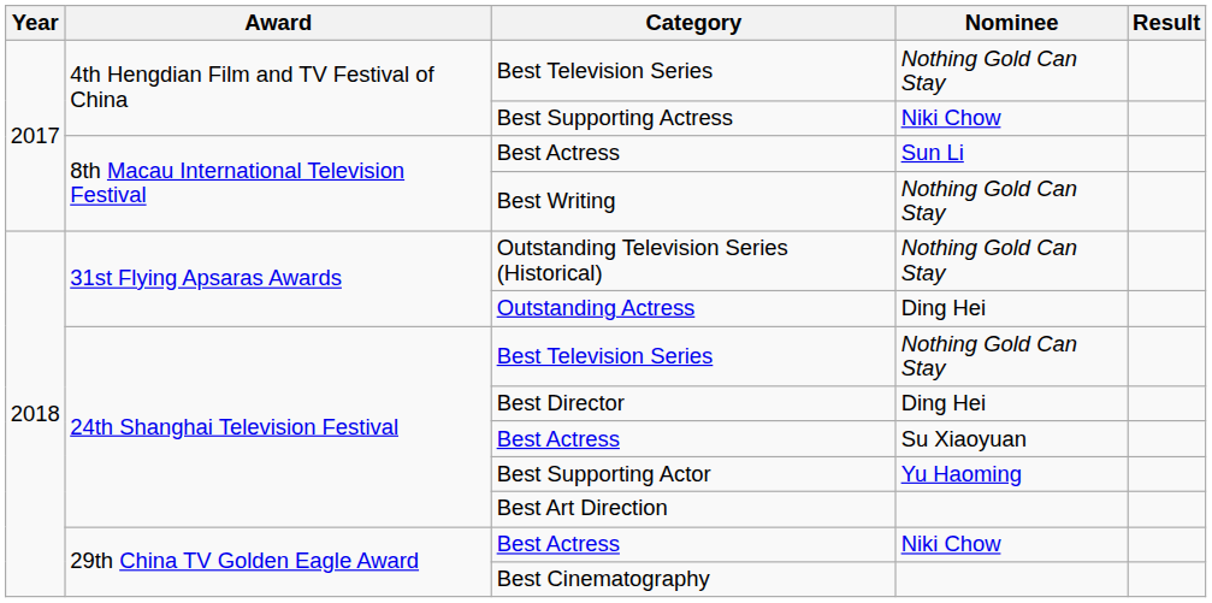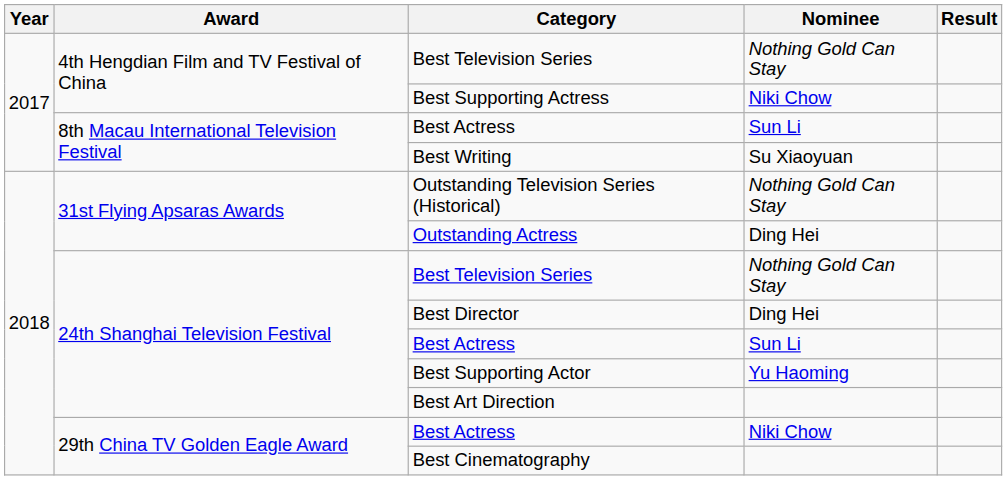 <table class="wikitable">
 <tr>
 <th>Year</th>
 <th>Award</th>
 <th>Category</th>
 <th>Nominee</th>
 <th>Result</th>
 </tr>
 <tr>
 <td rowspan=4>2017</td>
 <td rowspan=2>4th Hengdian Film and TV Festival of China</td>
 <td>Best Television Series</td>
 <td><em>Nothing Gold Can Stay</em></td>
 <td></td>
 </tr>
 <tr>
 <td>Best Supporting Actress</td>
 <td><a href='#'>Niki Chow</a></td>
 <td></td>
 </tr>
 <tr>
 <td rowspan=2>8th <a href='#'>Macau International Television Festival</a></td>
 <td>Best Actress</td>
 <td><a href='#'>Sun Li</a></td>
 <td></td>
 </tr>
 <tr>
 <td>Best Writing</td>
-<td><em>Nothing Gold Can Stay</em></td>
+<td>Su Xiaoyuan</td>
 <td></td>
 </tr>
 <tr>
 <td rowspan=9>2018</td>
 <td rowspan=2><a href='#'>31st Flying Apsaras Awards</a></td>
 <td>Outstanding Television Series (Historical)</td>
 <td><em>Nothing Gold Can Stay</em></td>
 <td></td>
 </tr>
 <tr>
 <td><a href='#'>Outstanding Actress</a></td>
 <td>Ding Hei</td>
 <td></td>
 </tr>
 <tr>
 <td rowspan=5><a href='#'>24th Shanghai Television Festival</a></td>
 <td><a href='#'>Best Television Series</a></td>
 <td><em>Nothing Gold Can Stay</em></td>
 <td></td>
 </tr>
 <tr>
 <td>Best Director</td>
 <td>Ding Hei</td>
 <td></td>
 </tr>
 <tr>
 <td><a href='#'>Best Actress</a></td>
-<td>Su Xiaoyuan</td>
+<td><a href='#'>Sun Li</a></td>
 <td></td>
 </tr>
 <tr>
 <td>Best Supporting Actor</td>
 <td><a href='#'>Yu Haoming</a></td>
 <td></td>
 </tr>
 <tr>
 <td>Best Art Direction</td>
 <td></td>
 <td></td>
 </tr>
 <tr>
 <td rowspan=2>29th <a href='#'>China TV Golden Eagle Award</a></td>
 <td><a href='#'>Best Actress</a></td>
 <td><a href='#'>Niki Chow</a></td>
 <td></td>
 </tr>
 <tr>
 <td>Best Cinematography</td>
 <td></td>
 <td></td>
 </tr>
 </table>
